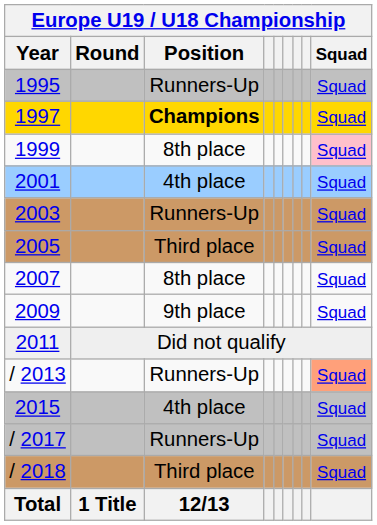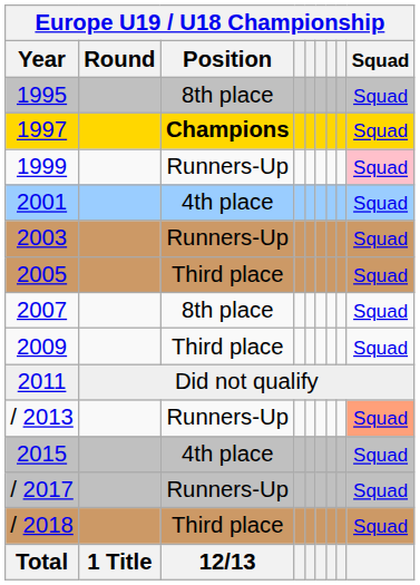 <table class="wikitable" style="text-align: center;">
 <tr>
 <th colspan=9><a href='#'>Europe U19 / U18 Championship</a></th>
 </tr>
 <tr>
 <th>Year</th>
 <th>Round</th>
 <th>Position</th>
 <th></th>
 <th></th>
 <th></th>
 <th></th>
 <th></th>
 <th><small>Squad</small></th>
 </tr>
 <tr bgcolor=silver>
 <td> <a href='#'>1995</a></td>
 <td></td>
-<td>Runners-Up</td>
+<td>8th place</td>
 <td></td>
 <td></td>
 <td></td>
 <td></td>
 <td></td>
 <td><small> <a href='#'>Squad</a></small></td>
 </tr>
 <tr bgcolor=gold>
 <td> <a href='#'>1997</a></td>
 <td></td>
 <td><strong>Champions</strong></td>
 <td></td>
 <td></td>
 <td></td>
 <td></td>
 <td></td>
 <td><small> <a href='#'>Squad</a></small></td>
 </tr>
 <tr>
 <td> <a href='#'>1999</a></td>
 <td></td>
-<td>8th place</td>
+<td>Runners-Up</td>
 <td></td>
 <td></td>
 <td></td>
 <td></td>
 <td></td>
 <td style="background: pink;"><small> <a href='#'>Squad</a></small></td>
 </tr>
 <tr bgcolor=9acdff>
 <td> <a href='#'>2001</a></td>
 <td></td>
 <td>4th place</td>
 <td></td>
 <td></td>
 <td></td>
 <td></td>
 <td></td>
 <td><small> <a href='#'>Squad</a></small></td>
 </tr>
 <tr bgcolor=cc9966>
 <td> <a href='#'>2003</a></td>
 <td></td>
 <td>Runners-Up</td>
 <td></td>
 <td></td>
 <td></td>
 <td></td>
 <td></td>
 <td><small> <a href='#'>Squad</a></small></td>
 </tr>
 <tr bgcolor=cc9966>
 <td> <a href='#'>2005</a></td>
 <td></td>
 <td>Third place</td>
 <td></td>
 <td></td>
 <td></td>
 <td></td>
 <td></td>
 <td><small> <a href='#'>Squad</a></small></td>
 </tr>
 <tr>
 <td> <a href='#'>2007</a></td>
 <td></td>
 <td>8th place</td>
 <td></td>
 <td></td>
 <td></td>
 <td></td>
 <td></td>
 <td><small> <a href='#'>Squad</a></small></td>
 </tr>
 <tr>
 <td> <a href='#'>2009</a></td>
 <td></td>
-<td>9th place</td>
+<td>Third place</td>
 <td></td>
 <td></td>
 <td></td>
 <td></td>
 <td></td>
 <td><small> <a href='#'>Squad</a></small></td>
 </tr>
 <tr bgcolor="efefef">
 <td> <a href='#'>2011</a></td>
 <td colspan=9>Did not qualify</td>
 </tr>
 <tr>
 <td>/ <a href='#'>2013</a></td>
 <td></td>
 <td>Runners-Up</td>
 <td></td>
 <td></td>
 <td></td>
 <td></td>
 <td></td>
 <td style="background: lightsalmon;"><small> <a href='#'>Squad</a></small></td>
 </tr>
 <tr bgcolor=silver>
 <td> <a href='#'>2015</a></td>
 <td></td>
 <td>4th place</td>
 <td></td>
 <td></td>
 <td></td>
 <td></td>
 <td></td>
 <td><small> <a href='#'>Squad</a></small></td>
 </tr>
 <tr bgcolor=silver>
 <td>/ <a href='#'>2017</a></td>
 <td></td>
 <td>Runners-Up</td>
 <td></td>
 <td></td>
 <td></td>
 <td></td>
 <td></td>
 <td><small> <a href='#'>Squad</a></small></td>
 </tr>
 <tr bgcolor=cc9966>
 <td>/ <a href='#'>2018</a></td>
 <td></td>
 <td>Third place</td>
 <td></td>
 <td></td>
 <td></td>
 <td></td>
 <td></td>
 <td><small> <a href='#'>Squad</a></small></td>
 </tr>
 <tr>
 <th>Total</th>
 <th>1 Title</th>
 <th>12/13</th>
 <th></th>
 <th></th>
 <th></th>
 <th></th>
 <th></th>
 <th></th>
 </tr>
 </table>
